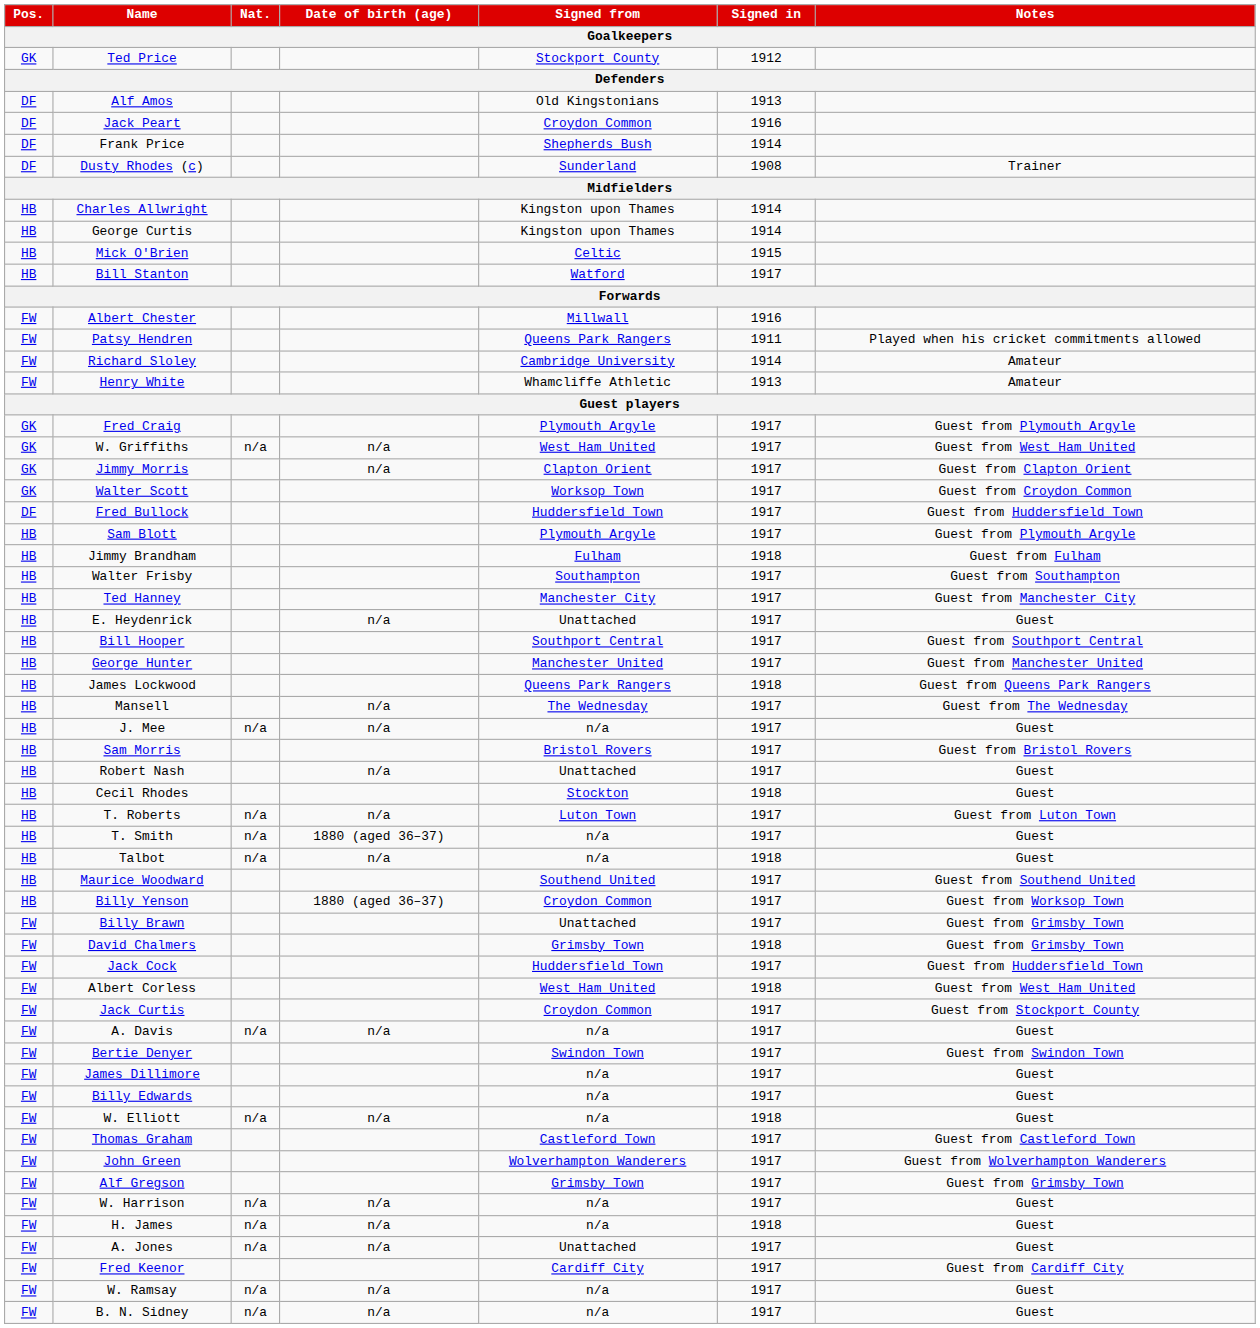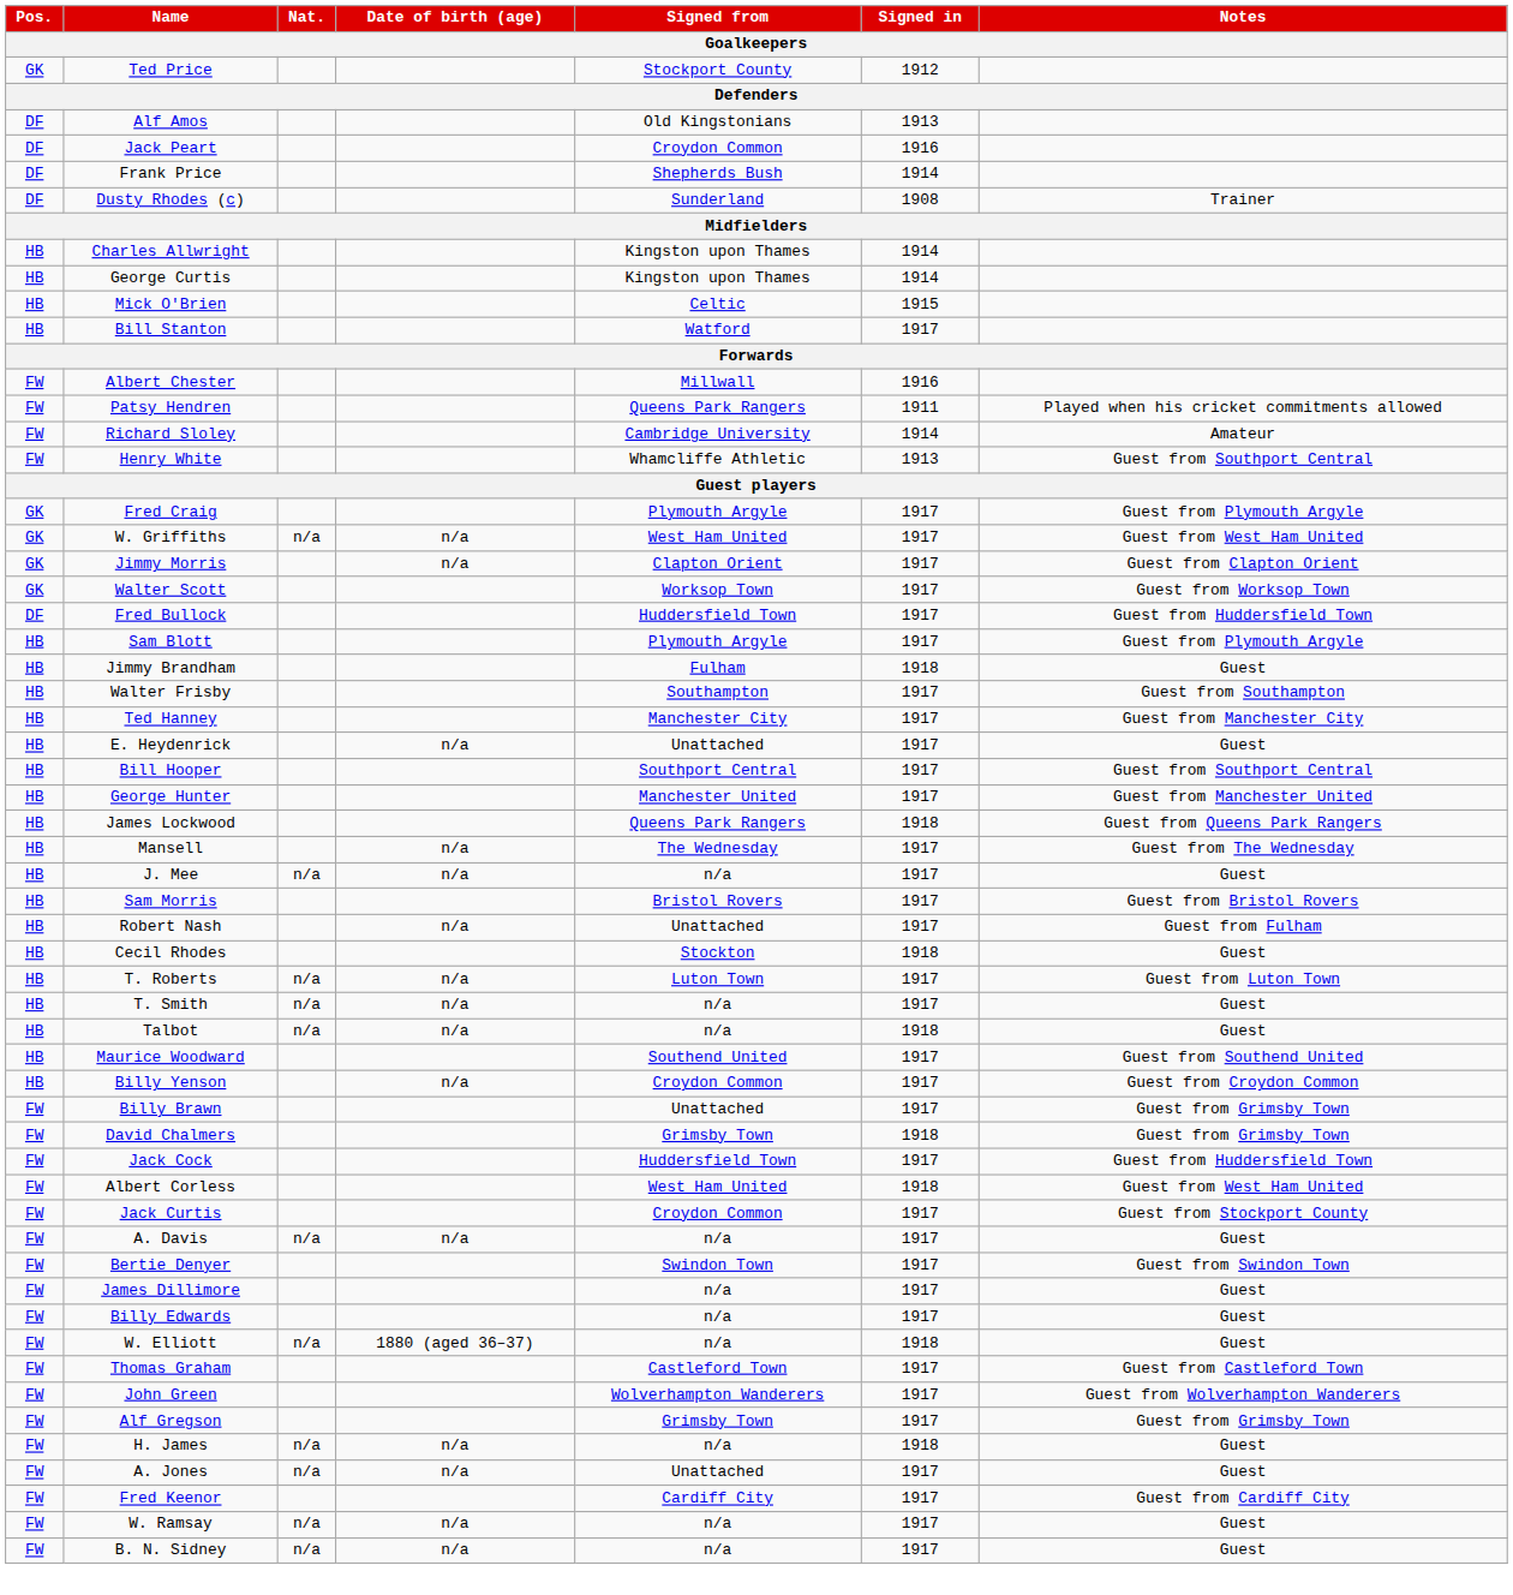 <table class="wikitable"  style="text-align:center; font-size:90%; width:90%;">
 <tr>
 <th style="background:#d00; color:white; text-align:center;">Pos.</th>
 <th style="background:#d00; color:white; text-align:center;">Name</th>
 <th style="background:#d00; color:white; text-align:center;">Nat.</th>
 <th style="background:#d00; color:white; text-align:center;">Date of birth (age)</th>
 <th style="background:#d00; color:white; text-align:center;">Signed from</th>
 <th style="background:#d00; color:white; text-align:center;">Signed in</th>
 <th style="background:#d00; color:white; text-align:center;">Notes</th>
 </tr>
 <tr>
 <th colspan="7">Goalkeepers</th>
 </tr>
 <tr>
 <td><a href='#'>GK</a></td>
 <td><a href='#'>Ted Price</a></td>
 <td></td>
 <td></td>
 <td><a href='#'>Stockport County</a></td>
 <td>1912</td>
 <td></td>
 </tr>
 <tr>
 <th colspan="7">Defenders</th>
 </tr>
 <tr>
 <td><a href='#'>DF</a></td>
 <td><a href='#'>Alf Amos</a></td>
 <td></td>
 <td></td>
 <td>Old Kingstonians</td>
 <td>1913</td>
 <td></td>
 </tr>
 <tr>
 <td><a href='#'>DF</a></td>
 <td><a href='#'>Jack Peart</a></td>
 <td></td>
 <td></td>
 <td><a href='#'>Croydon Common</a></td>
 <td>1916</td>
 <td></td>
 </tr>
 <tr>
 <td><a href='#'>DF</a></td>
 <td>Frank Price</td>
 <td></td>
 <td></td>
 <td><a href='#'>Shepherds Bush</a></td>
 <td>1914</td>
 <td></td>
 </tr>
 <tr>
 <td><a href='#'>DF</a></td>
 <td><a href='#'>Dusty Rhodes</a> (<a href='#'>c</a>)</td>
 <td></td>
 <td></td>
 <td><a href='#'>Sunderland</a></td>
 <td>1908</td>
 <td>Trainer</td>
 </tr>
 <tr>
 <th colspan="7">Midfielders</th>
 </tr>
 <tr>
 <td><a href='#'>HB</a></td>
 <td><a href='#'>Charles Allwright</a></td>
 <td></td>
 <td></td>
 <td>Kingston upon Thames</td>
 <td>1914</td>
 <td></td>
 </tr>
 <tr>
 <td><a href='#'>HB</a></td>
 <td>George Curtis</td>
 <td></td>
 <td></td>
 <td>Kingston upon Thames</td>
 <td>1914</td>
 <td></td>
 </tr>
 <tr>
 <td><a href='#'>HB</a></td>
 <td><a href='#'>Mick O'Brien</a></td>
 <td></td>
 <td></td>
 <td><a href='#'>Celtic</a></td>
 <td>1915</td>
 <td></td>
 </tr>
 <tr>
 <td><a href='#'>HB</a></td>
 <td><a href='#'>Bill Stanton</a></td>
 <td></td>
 <td></td>
 <td><a href='#'>Watford</a></td>
 <td>1917</td>
 <td></td>
 </tr>
 <tr>
 <th colspan="7">Forwards</th>
 </tr>
 <tr>
 <td><a href='#'>FW</a></td>
 <td><a href='#'>Albert Chester</a></td>
 <td></td>
 <td></td>
 <td><a href='#'>Millwall</a></td>
 <td>1916</td>
 <td></td>
 </tr>
 <tr>
 <td><a href='#'>FW</a></td>
 <td><a href='#'>Patsy Hendren</a></td>
 <td></td>
 <td></td>
 <td><a href='#'>Queens Park Rangers</a></td>
 <td>1911</td>
 <td>Played when his cricket commitments allowed</td>
 </tr>
 <tr>
 <td><a href='#'>FW</a></td>
 <td><a href='#'>Richard Sloley</a></td>
 <td></td>
 <td></td>
 <td><a href='#'>Cambridge University</a></td>
 <td>1914</td>
 <td>Amateur</td>
 </tr>
 <tr>
 <td><a href='#'>FW</a></td>
 <td><a href='#'>Henry White</a></td>
 <td></td>
 <td></td>
 <td>Whamcliffe Athletic</td>
 <td>1913</td>
-<td>Amateur</td>
+<td>Guest from <a href='#'>Southport Central</a></td>
 </tr>
 <tr>
 <th colspan="7">Guest players</th>
 </tr>
 <tr>
 <td><a href='#'>GK</a></td>
 <td><a href='#'>Fred Craig</a></td>
 <td></td>
 <td></td>
 <td><a href='#'>Plymouth Argyle</a></td>
 <td>1917</td>
 <td>Guest from <a href='#'>Plymouth Argyle</a></td>
 </tr>
 <tr>
 <td><a href='#'>GK</a></td>
 <td>W. Griffiths</td>
 <td>n/a</td>
 <td>n/a</td>
 <td><a href='#'>West Ham United</a></td>
 <td>1917</td>
 <td>Guest from <a href='#'>West Ham United</a></td>
 </tr>
 <tr>
 <td><a href='#'>GK</a></td>
 <td><a href='#'>Jimmy Morris</a></td>
 <td></td>
 <td>n/a</td>
 <td><a href='#'>Clapton Orient</a></td>
 <td>1917</td>
 <td>Guest from <a href='#'>Clapton Orient</a></td>
 </tr>
 <tr>
 <td><a href='#'>GK</a></td>
 <td><a href='#'>Walter Scott</a></td>
 <td></td>
 <td></td>
 <td><a href='#'>Worksop Town</a></td>
 <td>1917</td>
-<td>Guest from <a href='#'>Croydon Common</a></td>
+<td>Guest from <a href='#'>Worksop Town</a></td>
 </tr>
 <tr>
 <td><a href='#'>DF</a></td>
 <td><a href='#'>Fred Bullock</a></td>
 <td></td>
 <td></td>
 <td><a href='#'>Huddersfield Town</a></td>
 <td>1917</td>
 <td>Guest from <a href='#'>Huddersfield Town</a></td>
 </tr>
 <tr>
 <td><a href='#'>HB</a></td>
 <td><a href='#'>Sam Blott</a></td>
 <td></td>
 <td></td>
 <td><a href='#'>Plymouth Argyle</a></td>
 <td>1917</td>
 <td>Guest from <a href='#'>Plymouth Argyle</a></td>
 </tr>
 <tr>
 <td><a href='#'>HB</a></td>
 <td>Jimmy Brandham</td>
 <td></td>
 <td></td>
 <td><a href='#'>Fulham</a></td>
 <td>1918</td>
-<td>Guest from <a href='#'>Fulham</a></td>
+<td>Guest</td>
 </tr>
 <tr>
 <td><a href='#'>HB</a></td>
 <td>Walter Frisby</td>
 <td></td>
 <td></td>
 <td><a href='#'>Southampton</a></td>
 <td>1917</td>
 <td>Guest from <a href='#'>Southampton</a></td>
 </tr>
 <tr>
 <td><a href='#'>HB</a></td>
 <td><a href='#'>Ted Hanney</a></td>
 <td></td>
 <td></td>
 <td><a href='#'>Manchester City</a></td>
 <td>1917</td>
 <td>Guest from <a href='#'>Manchester City</a></td>
 </tr>
 <tr>
 <td><a href='#'>HB</a></td>
 <td>E. Heydenrick</td>
 <td></td>
 <td>n/a</td>
 <td>Unattached</td>
 <td>1917</td>
 <td>Guest</td>
 </tr>
 <tr>
 <td><a href='#'>HB</a></td>
 <td><a href='#'>Bill Hooper</a></td>
 <td></td>
 <td></td>
 <td><a href='#'>Southport Central</a></td>
 <td>1917</td>
 <td>Guest from <a href='#'>Southport Central</a></td>
 </tr>
 <tr>
 <td><a href='#'>HB</a></td>
 <td><a href='#'>George Hunter</a></td>
 <td></td>
 <td></td>
 <td><a href='#'>Manchester United</a></td>
 <td>1917</td>
 <td>Guest from <a href='#'>Manchester United</a></td>
 </tr>
 <tr>
 <td><a href='#'>HB</a></td>
 <td>James Lockwood</td>
 <td></td>
 <td></td>
 <td><a href='#'>Queens Park Rangers</a></td>
 <td>1918</td>
 <td>Guest from <a href='#'>Queens Park Rangers</a></td>
 </tr>
 <tr>
 <td><a href='#'>HB</a></td>
 <td>Mansell</td>
 <td></td>
 <td>n/a</td>
 <td><a href='#'>The Wednesday</a></td>
 <td>1917</td>
 <td>Guest from <a href='#'>The Wednesday</a></td>
 </tr>
 <tr>
 <td><a href='#'>HB</a></td>
 <td>J. Mee</td>
 <td>n/a</td>
 <td>n/a</td>
 <td>n/a</td>
 <td>1917</td>
 <td>Guest</td>
 </tr>
 <tr>
 <td><a href='#'>HB</a></td>
 <td><a href='#'> Sam Morris</a></td>
 <td></td>
 <td></td>
 <td><a href='#'>Bristol Rovers</a></td>
 <td>1917</td>
 <td>Guest from <a href='#'>Bristol Rovers</a></td>
 </tr>
 <tr>
 <td><a href='#'>HB</a></td>
 <td>Robert Nash</td>
 <td></td>
 <td>n/a</td>
 <td>Unattached</td>
 <td>1917</td>
-<td>Guest</td>
+<td>Guest from <a href='#'>Fulham</a></td>
 </tr>
 <tr>
 <td><a href='#'>HB</a></td>
 <td>Cecil Rhodes</td>
 <td></td>
 <td></td>
 <td><a href='#'>Stockton</a></td>
 <td>1918</td>
 <td>Guest</td>
 </tr>
 <tr>
 <td><a href='#'>HB</a></td>
 <td>T. Roberts</td>
 <td>n/a</td>
 <td>n/a</td>
 <td><a href='#'>Luton Town</a></td>
 <td>1917</td>
 <td>Guest from <a href='#'>Luton Town</a></td>
 </tr>
 <tr>
 <td><a href='#'>HB</a></td>
 <td>T. Smith</td>
 <td>n/a</td>
-<td>1880 (aged 36–37)</td>
+<td>n/a</td>
 <td>n/a</td>
 <td>1917</td>
 <td>Guest</td>
 </tr>
 <tr>
 <td><a href='#'>HB</a></td>
 <td>Talbot</td>
 <td>n/a</td>
 <td>n/a</td>
 <td>n/a</td>
 <td>1918</td>
 <td>Guest</td>
 </tr>
 <tr>
 <td><a href='#'>HB</a></td>
 <td><a href='#'>Maurice Woodward</a></td>
 <td></td>
 <td></td>
 <td><a href='#'>Southend United</a></td>
 <td>1917</td>
 <td>Guest from <a href='#'>Southend United</a></td>
 </tr>
 <tr>
 <td><a href='#'>HB</a></td>
 <td><a href='#'>Billy Yenson</a></td>
 <td></td>
-<td>1880 (aged 36–37)</td>
+<td>n/a</td>
 <td><a href='#'>Croydon Common</a></td>
 <td>1917</td>
-<td>Guest from <a href='#'>Worksop Town</a></td>
+<td>Guest from <a href='#'>Croydon Common</a></td>
 </tr>
 <tr>
 <td><a href='#'>FW</a></td>
 <td><a href='#'>Billy Brawn</a></td>
 <td></td>
 <td></td>
 <td>Unattached</td>
 <td>1917</td>
 <td>Guest from <a href='#'>Grimsby Town</a></td>
 </tr>
 <tr>
 <td><a href='#'>FW</a></td>
 <td><a href='#'>David Chalmers</a></td>
 <td></td>
 <td></td>
 <td><a href='#'>Grimsby Town</a></td>
 <td>1918</td>
 <td>Guest from <a href='#'>Grimsby Town</a></td>
 </tr>
 <tr>
 <td><a href='#'>FW</a></td>
 <td><a href='#'>Jack Cock</a></td>
 <td></td>
 <td></td>
 <td><a href='#'>Huddersfield Town</a></td>
 <td>1917</td>
 <td>Guest from <a href='#'>Huddersfield Town</a></td>
 </tr>
 <tr>
 <td><a href='#'>FW</a></td>
 <td>Albert Corless</td>
 <td></td>
 <td></td>
 <td><a href='#'>West Ham United</a></td>
 <td>1918</td>
 <td>Guest from <a href='#'>West Ham United</a></td>
 </tr>
 <tr>
 <td><a href='#'>FW</a></td>
 <td><a href='#'>Jack Curtis</a></td>
 <td></td>
 <td></td>
 <td><a href='#'>Croydon Common</a></td>
 <td>1917</td>
 <td>Guest from <a href='#'>Stockport County</a></td>
 </tr>
 <tr>
 <td><a href='#'>FW</a></td>
 <td>A. Davis</td>
 <td>n/a</td>
 <td>n/a</td>
 <td>n/a</td>
 <td>1917</td>
 <td>Guest</td>
 </tr>
 <tr>
 <td><a href='#'>FW</a></td>
 <td><a href='#'>Bertie Denyer</a></td>
 <td></td>
 <td></td>
 <td><a href='#'>Swindon Town</a></td>
 <td>1917</td>
 <td>Guest from <a href='#'>Swindon Town</a></td>
 </tr>
 <tr>
 <td><a href='#'>FW</a></td>
 <td><a href='#'>James Dillimore</a></td>
 <td></td>
 <td></td>
 <td>n/a</td>
 <td>1917</td>
 <td>Guest</td>
 </tr>
 <tr>
 <td><a href='#'>FW</a></td>
 <td><a href='#'>Billy Edwards</a></td>
 <td></td>
 <td></td>
 <td>n/a</td>
 <td>1917</td>
 <td>Guest</td>
 </tr>
 <tr>
 <td><a href='#'>FW</a></td>
 <td>W. Elliott</td>
 <td>n/a</td>
-<td>n/a</td>
+<td>1880 (aged 36–37)</td>
 <td>n/a</td>
 <td>1918</td>
 <td>Guest</td>
 </tr>
 <tr>
 <td><a href='#'>FW</a></td>
 <td><a href='#'>Thomas Graham</a></td>
 <td></td>
 <td></td>
 <td><a href='#'>Castleford Town</a></td>
 <td>1917</td>
 <td>Guest from <a href='#'>Castleford Town</a></td>
 </tr>
 <tr>
 <td><a href='#'>FW</a></td>
 <td><a href='#'>John Green</a></td>
 <td></td>
 <td></td>
 <td><a href='#'>Wolverhampton Wanderers</a></td>
 <td>1917</td>
 <td>Guest from <a href='#'>Wolverhampton Wanderers</a></td>
 </tr>
 <tr>
 <td><a href='#'>FW</a></td>
 <td><a href='#'>Alf Gregson</a></td>
 <td></td>
 <td></td>
 <td><a href='#'>Grimsby Town</a></td>
 <td>1917</td>
 <td>Guest from <a href='#'>Grimsby Town</a></td>
-</tr>
-<tr>
-<td><a href='#'>FW</a></td>
-<td>W. Harrison</td>
-<td>n/a</td>
-<td>n/a</td>
-<td>n/a</td>
-<td>1917</td>
-<td>Guest</td>
 </tr>
 <tr>
 <td><a href='#'>FW</a></td>
 <td>H. James</td>
 <td>n/a</td>
 <td>n/a</td>
 <td>n/a</td>
 <td>1918</td>
 <td>Guest</td>
 </tr>
 <tr>
 <td><a href='#'>FW</a></td>
 <td>A. Jones</td>
 <td>n/a</td>
 <td>n/a</td>
 <td>Unattached</td>
 <td>1917</td>
 <td>Guest</td>
 </tr>
 <tr>
 <td><a href='#'>FW</a></td>
 <td><a href='#'>Fred Keenor</a></td>
 <td></td>
 <td></td>
 <td><a href='#'>Cardiff City</a></td>
 <td>1917</td>
 <td>Guest from <a href='#'>Cardiff City</a></td>
 </tr>
 <tr>
 <td><a href='#'>FW</a></td>
 <td>W. Ramsay</td>
 <td>n/a</td>
 <td>n/a</td>
 <td>n/a</td>
 <td>1917</td>
 <td>Guest</td>
 </tr>
 <tr>
 <td><a href='#'>FW</a></td>
 <td>B. N. Sidney</td>
 <td>n/a</td>
 <td>n/a</td>
 <td>n/a</td>
 <td>1917</td>
 <td>Guest</td>
 </tr>
 </table>
